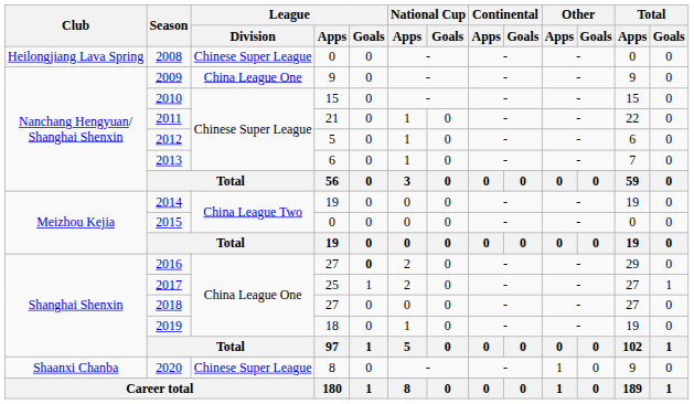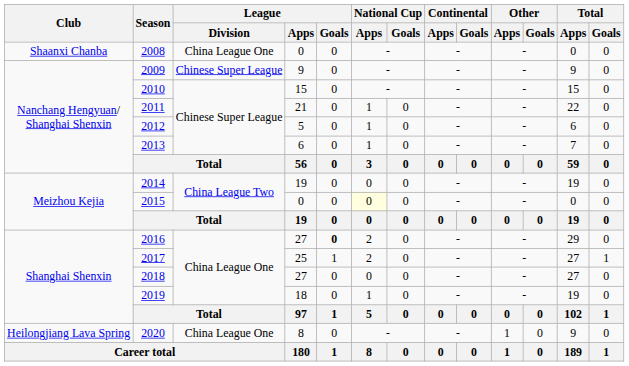 <table class="wikitable" style="text-align: center">
 <tr>
 <th rowspan="2">Club</th>
 <th rowspan="2">Season</th>
 <th colspan="3">League</th>
 <th colspan="2">National Cup</th>
 <th colspan="2">Continental</th>
 <th colspan="2">Other</th>
 <th colspan="2">Total</th>
 </tr>
 <tr>
 <th>Division</th>
 <th>Apps</th>
 <th>Goals</th>
 <th>Apps</th>
 <th>Goals</th>
 <th>Apps</th>
 <th>Goals</th>
 <th>Apps</th>
 <th>Goals</th>
 <th>Apps</th>
 <th>Goals</th>
 </tr>
 <tr>
-<td><a href='#'>Heilongjiang Lava Spring</a></td>
+<td><a href='#'>Shaanxi Chanba</a></td>
 <td><a href='#'>2008</a></td>
-<td><a href='#'>Chinese Super League</a></td>
+<td>China League One</td>
 <td>0</td>
 <td>0</td>
 <td colspan="2">-</td>
 <td colspan="2">-</td>
 <td colspan="2">-</td>
 <td>0</td>
 <td>0</td>
 </tr>
 <tr>
 <td rowspan=6><a href='#'>Nanchang Hengyuan</a>/<br><a href='#'>Shanghai Shenxin</a></td>
 <td><a href='#'>2009</a></td>
-<td><a href='#'>China League One</a></td>
+<td><a href='#'>Chinese Super League</a></td>
 <td>9</td>
 <td>0</td>
 <td colspan="2">-</td>
 <td colspan="2">-</td>
 <td colspan="2">-</td>
 <td>9</td>
 <td>0</td>
 </tr>
 <tr>
 <td><a href='#'>2010</a></td>
 <td rowspan="4">Chinese Super League</td>
 <td>15</td>
 <td>0</td>
 <td colspan="2">-</td>
 <td colspan="2">-</td>
 <td colspan="2">-</td>
 <td>15</td>
 <td>0</td>
 </tr>
 <tr>
 <td><a href='#'>2011</a></td>
 <td>21</td>
 <td>0</td>
 <td>1</td>
 <td>0</td>
 <td colspan="2">-</td>
 <td colspan="2">-</td>
 <td>22</td>
 <td>0</td>
 </tr>
 <tr>
 <td><a href='#'>2012</a></td>
 <td>5</td>
 <td>0</td>
 <td>1</td>
 <td>0</td>
 <td colspan="2">-</td>
 <td colspan="2">-</td>
 <td>6</td>
 <td>0</td>
 </tr>
 <tr>
 <td><a href='#'>2013</a></td>
 <td>6</td>
 <td>0</td>
 <td>1</td>
 <td>0</td>
 <td colspan="2">-</td>
 <td colspan="2">-</td>
 <td>7</td>
 <td>0</td>
 </tr>
 <tr>
 <th colspan="2"><strong>Total</strong></th>
 <th>56</th>
 <th>0</th>
 <th>3</th>
 <th>0</th>
 <th>0</th>
 <th>0</th>
 <th>0</th>
 <th>0</th>
 <th>59</th>
 <th>0</th>
 </tr>
 <tr>
 <td rowspan=3><a href='#'>Meizhou Kejia</a></td>
 <td><a href='#'>2014</a></td>
 <td rowspan="2"><a href='#'>China League Two</a></td>
 <td>19</td>
 <td>0</td>
 <td>0</td>
 <td>0</td>
 <td colspan="2">-</td>
 <td colspan="2">-</td>
 <td>19</td>
 <td>0</td>
 </tr>
 <tr>
 <td><a href='#'>2015</a></td>
 <td>0</td>
 <td>0</td>
-<td>0</td>
+<td style="background: lightyellow;">0</td>
 <td>0</td>
 <td colspan="2">-</td>
 <td colspan="2">-</td>
 <td>0</td>
 <td>0</td>
 </tr>
 <tr>
 <th colspan="2"><strong>Total</strong></th>
 <th>19</th>
 <th>0</th>
 <th>0</th>
 <th>0</th>
 <th>0</th>
 <th>0</th>
 <th>0</th>
 <th>0</th>
 <th>19</th>
 <th>0</th>
 </tr>
 <tr>
 <td rowspan=5><a href='#'>Shanghai Shenxin</a></td>
 <td><a href='#'>2016</a></td>
 <td rowspan="4">China League One</td>
 <td>27</td>
 <td><strong>0</strong></td>
 <td>2</td>
 <td>0</td>
 <td colspan="2">-</td>
 <td colspan="2">-</td>
 <td>29</td>
 <td>0</td>
 </tr>
 <tr>
 <td><a href='#'>2017</a></td>
 <td>25</td>
 <td>1</td>
 <td>2</td>
 <td>0</td>
 <td colspan="2">-</td>
 <td colspan="2">-</td>
 <td>27</td>
 <td>1</td>
 </tr>
 <tr>
 <td><a href='#'>2018</a></td>
 <td>27</td>
 <td>0</td>
 <td>0</td>
 <td>0</td>
 <td colspan="2">-</td>
 <td colspan="2">-</td>
 <td>27</td>
 <td>0</td>
 </tr>
 <tr>
 <td><a href='#'>2019</a></td>
 <td>18</td>
 <td>0</td>
 <td>1</td>
 <td>0</td>
 <td colspan="2">-</td>
 <td colspan="2">-</td>
 <td>19</td>
 <td>0</td>
 </tr>
 <tr>
 <th colspan="2"><strong>Total</strong></th>
 <th>97</th>
 <th>1</th>
 <th>5</th>
 <th>0</th>
 <th>0</th>
 <th>0</th>
 <th>0</th>
 <th>0</th>
 <th>102</th>
 <th>1</th>
 </tr>
 <tr>
-<td><a href='#'>Shaanxi Chanba</a></td>
+<td><a href='#'>Heilongjiang Lava Spring</a></td>
 <td><a href='#'>2020</a></td>
-<td><a href='#'>Chinese Super League</a></td>
+<td>China League One</td>
 <td>8</td>
 <td>0</td>
 <td colspan="2">-</td>
 <td colspan="2">-</td>
 <td>1</td>
 <td>0</td>
 <td>9</td>
 <td>0</td>
 </tr>
 <tr>
 <th colspan=3>Career total</th>
 <th>180</th>
 <th>1</th>
 <th>8</th>
 <th>0</th>
 <th>0</th>
 <th>0</th>
 <th>1</th>
 <th>0</th>
 <th>189</th>
 <th>1</th>
 </tr>
 </table>
